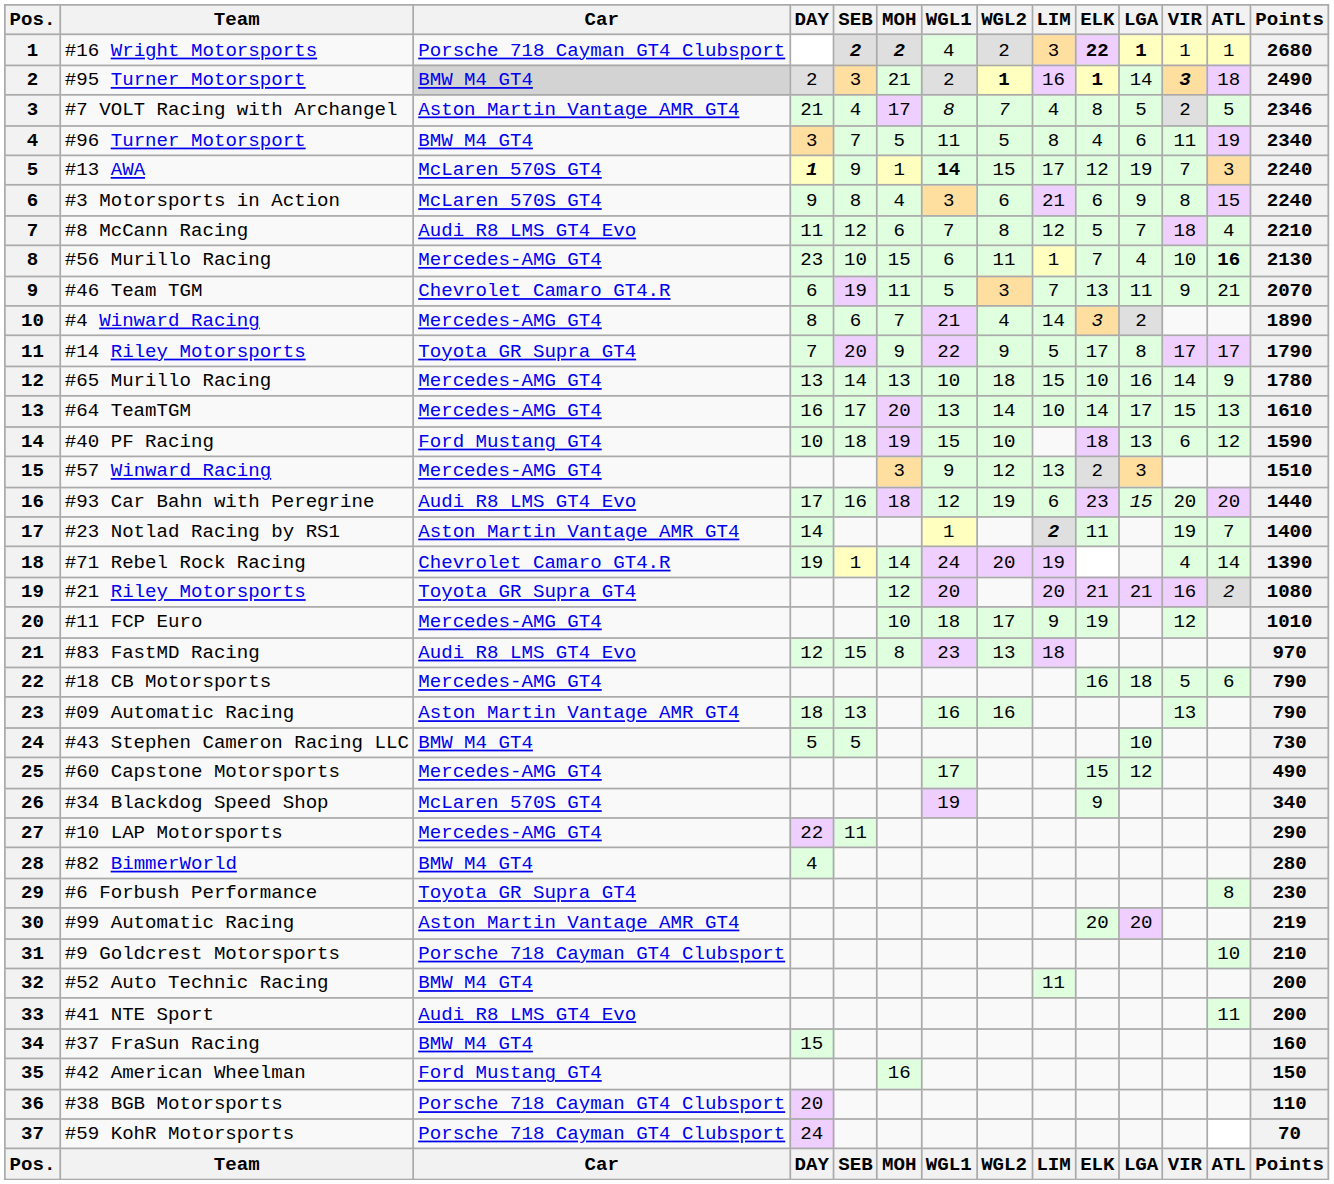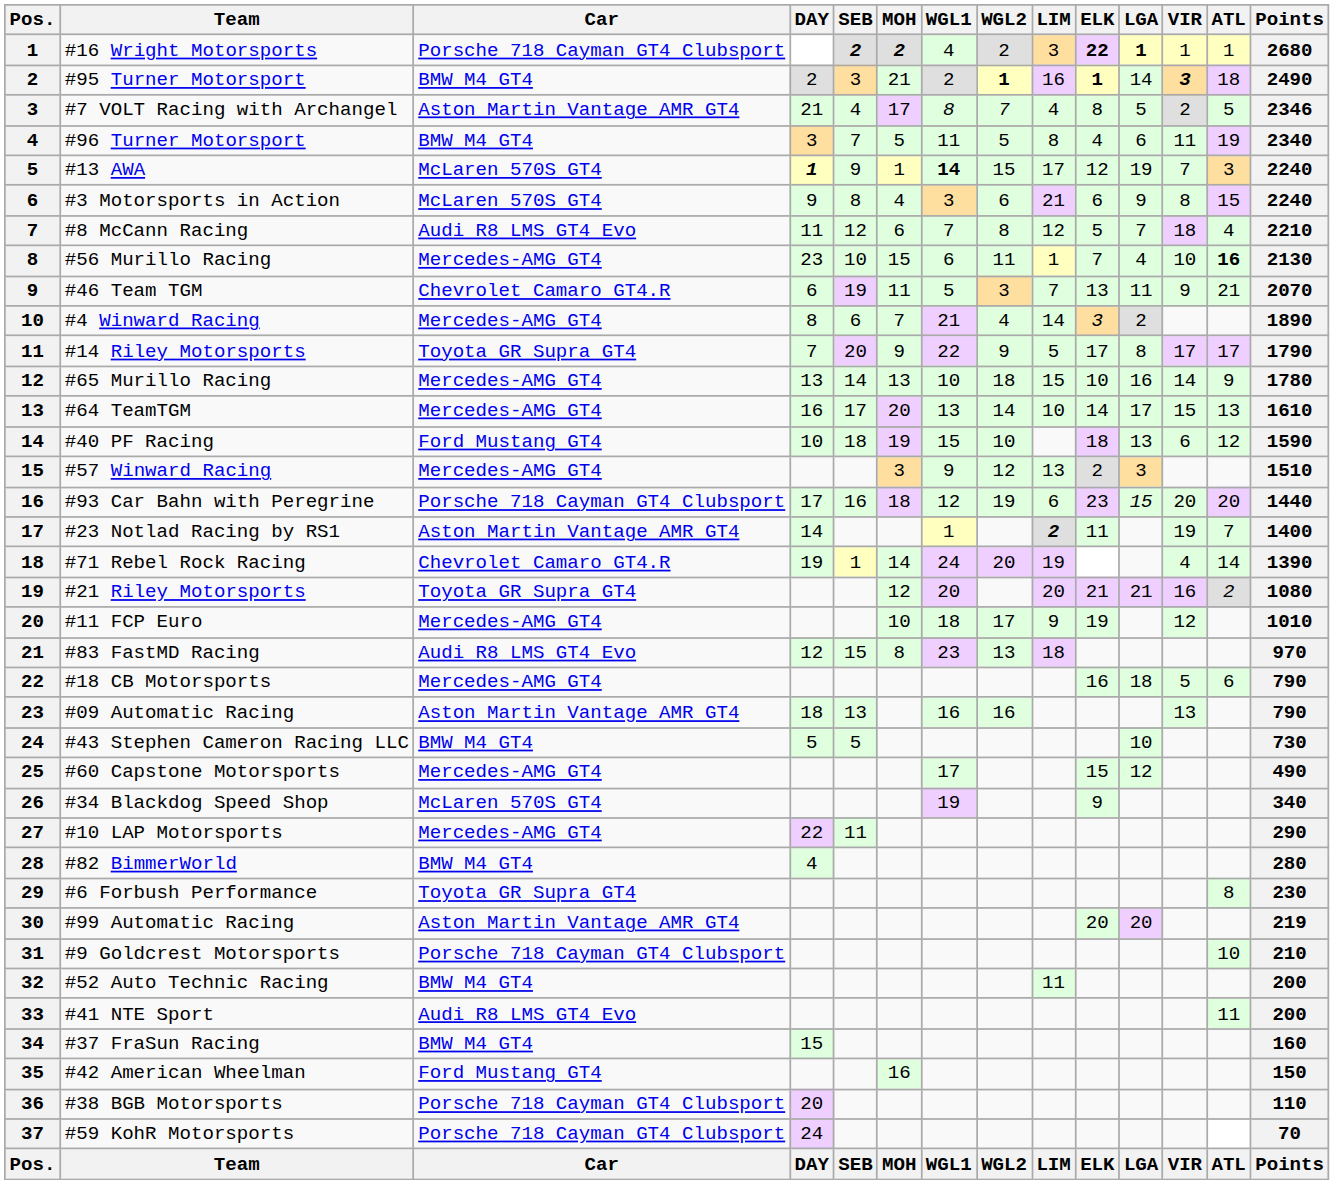 <table class="wikitable" style="font-size:85%; text-align:center;">
 <tr>
 <th>Pos.</th>
 <th>Team</th>
 <th>Car</th>
 <th>DAY</th>
 <th>SEB</th>
 <th>MOH</th>
 <th>WGL1</th>
 <th>WGL2</th>
 <th>LIM</th>
 <th>ELK</th>
 <th>LGA</th>
 <th>VIR</th>
 <th>ATL</th>
 <th>Points</th>
 </tr>
 <tr>
 <th>1</th>
 <td align=left>#16 <a href='#'>Wright Motorsports</a></td>
 <td align=left><a href='#'>Porsche 718 Cayman GT4 Clubsport</a></td>
 <td style="background:#ffffff;"></td>
 <td style="background:#dfdfdf;"><strong><em>2</em></strong></td>
 <td style="background:#dfdfdf;"><strong><em>2</em></strong></td>
 <td style="background:#dfffdf;">4</td>
 <td style="background:#dfdfdf;">2</td>
 <td style="background:#ffdf9f;">3</td>
 <td style="background:#efcfff;"><strong>22</strong></td>
 <td style="background:#ffffbf;"><strong>1</strong></td>
 <td style="background:#ffffbf;">1</td>
 <td style="background:#ffffbf;">1</td>
 <th>2680</th>
 </tr>
 <tr>
 <th>2</th>
 <td align=left>#95 <a href='#'>Turner Motorsport</a></td>
-<td align=left style="background: lightgrey;"><a href='#'>BMW M4 GT4</a></td>
+<td align=left><a href='#'>BMW M4 GT4</a></td>
 <td style="background:#dfdfdf;">2</td>
 <td style="background:#ffdf9f;">3</td>
 <td style="background:#dfffdf;">21</td>
 <td style="background:#dfdfdf;">2</td>
 <td style="background:#ffffbf;"><strong>1</strong></td>
 <td style="background:#efcfff;">16</td>
 <td style="background:#ffffbf;"><strong>1</strong></td>
 <td style="background:#dfffdf;">14</td>
 <td style="background:#ffdf9f;"><strong><em>3</em></strong></td>
 <td style="background:#efcfff;">18</td>
 <th>2490</th>
 </tr>
 <tr>
 <th>3</th>
 <td align=left>#7 VOLT Racing with Archangel</td>
 <td align=left><a href='#'>Aston Martin Vantage AMR GT4</a></td>
 <td style="background:#dfffdf;">21</td>
 <td style="background:#dfffdf;">4</td>
 <td style="background:#efcfff;">17</td>
 <td style="background:#dfffdf;"><em>8</em></td>
 <td style="background:#dfffdf;"><em>7</em></td>
 <td style="background:#dfffdf;">4</td>
 <td style="background:#dfffdf;">8</td>
 <td style="background:#dfffdf;">5</td>
 <td style="background:#dfdfdf;">2</td>
 <td style="background:#dfffdf;">5</td>
 <th>2346</th>
 </tr>
 <tr>
 <th>4</th>
 <td align=left>#96 <a href='#'>Turner Motorsport</a></td>
 <td align=left><a href='#'>BMW M4 GT4</a></td>
 <td style="background:#ffdf9f;">3</td>
 <td style="background:#dfffdf;">7</td>
 <td style="background:#dfffdf;">5</td>
 <td style="background:#dfffdf;">11</td>
 <td style="background:#dfffdf;">5</td>
 <td style="background:#dfffdf;">8</td>
 <td style="background:#dfffdf;">4</td>
 <td style="background:#dfffdf;">6</td>
 <td style="background:#dfffdf;">11</td>
 <td style="background:#efcfff;">19</td>
 <th>2340</th>
 </tr>
 <tr>
 <th>5</th>
 <td align=left>#13 <a href='#'>AWA</a></td>
 <td align=left><a href='#'>McLaren 570S GT4</a></td>
 <td style="background:#ffffbf;"><strong><em>1</em></strong></td>
 <td style="background:#dfffdf;">9</td>
 <td style="background:#ffffbf;">1</td>
 <td style="background:#dfffdf;"><strong>14</strong></td>
 <td style="background:#dfffdf;">15</td>
 <td style="background:#dfffdf;">17</td>
 <td style="background:#dfffdf;">12</td>
 <td style="background:#dfffdf;">19</td>
 <td style="background:#dfffdf;">7</td>
 <td style="background:#ffdf9f;">3</td>
 <th>2240</th>
 </tr>
 <tr>
 <th>6</th>
 <td align=left>#3 Motorsports in Action</td>
 <td align=left><a href='#'>McLaren 570S GT4</a></td>
 <td style="background:#dfffdf;">9</td>
 <td style="background:#dfffdf;">8</td>
 <td style="background:#dfffdf;">4</td>
 <td style="background:#ffdf9f;">3</td>
 <td style="background:#dfffdf;">6</td>
 <td style="background:#efcfff;">21</td>
 <td style="background:#dfffdf;">6</td>
 <td style="background:#dfffdf;">9</td>
 <td style="background:#dfffdf;">8</td>
 <td style="background:#efcfff;">15</td>
 <th>2240</th>
 </tr>
 <tr>
 <th>7</th>
 <td align=left>#8 McCann Racing</td>
 <td align=left><a href='#'>Audi R8 LMS GT4 Evo</a></td>
 <td style="background:#dfffdf;">11</td>
 <td style="background:#dfffdf;">12</td>
 <td style="background:#dfffdf;">6</td>
 <td style="background:#dfffdf;">7</td>
 <td style="background:#dfffdf;">8</td>
 <td style="background:#dfffdf;">12</td>
 <td style="background:#dfffdf;">5</td>
 <td style="background:#dfffdf;">7</td>
 <td style="background:#efcfff;">18</td>
 <td style="background:#dfffdf;">4</td>
 <th>2210</th>
 </tr>
 <tr>
 <th>8</th>
 <td align=left>#56 Murillo Racing</td>
 <td align=left><a href='#'>Mercedes-AMG GT4</a></td>
 <td style="background:#dfffdf;">23</td>
 <td style="background:#dfffdf;">10</td>
 <td style="background:#dfffdf;">15</td>
 <td style="background:#dfffdf;">6</td>
 <td style="background:#dfffdf;">11</td>
 <td style="background:#ffffbf;">1</td>
 <td style="background:#dfffdf;">7</td>
 <td style="background:#dfffdf;">4</td>
 <td style="background:#dfffdf;">10</td>
 <td style="background:#dfffdf;"><strong>16</strong></td>
 <th>2130</th>
 </tr>
 <tr>
 <th>9</th>
 <td align=left>#46 Team TGM</td>
 <td align=left><a href='#'>Chevrolet Camaro GT4.R</a></td>
 <td style="background:#dfffdf;">6</td>
 <td style="background:#efcfff;">19</td>
 <td style="background:#dfffdf;">11</td>
 <td style="background:#dfffdf;">5</td>
 <td style="background:#ffdf9f;">3</td>
 <td style="background:#dfffdf;">7</td>
 <td style="background:#dfffdf;">13</td>
 <td style="background:#dfffdf;">11</td>
 <td style="background:#dfffdf;">9</td>
 <td style="background:#dfffdf;">21</td>
 <th>2070</th>
 </tr>
 <tr>
 <th>10</th>
 <td align=left>#4 <a href='#'>Winward Racing</a></td>
 <td align=left><a href='#'>Mercedes-AMG GT4</a></td>
 <td style="background:#dfffdf;">8</td>
 <td style="background:#dfffdf;">6</td>
 <td style="background:#dfffdf;">7</td>
 <td style="background:#efcfff;">21</td>
 <td style="background:#dfffdf;">4</td>
 <td style="background:#dfffdf;">14</td>
 <td style="background:#ffdf9f;"><em>3</em></td>
 <td style="background:#dfdfdf;">2</td>
 <td></td>
 <td></td>
 <th>1890</th>
 </tr>
 <tr>
 <th>11</th>
 <td align=left>#14 <a href='#'>Riley Motorsports</a></td>
 <td align=left><a href='#'>Toyota GR Supra GT4</a></td>
 <td style="background:#dfffdf;">7</td>
 <td style="background:#efcfff;">20</td>
 <td style="background:#dfffdf;">9</td>
 <td style="background:#efcfff;">22</td>
 <td style="background:#dfffdf;">9</td>
 <td style="background:#dfffdf;">5</td>
 <td style="background:#dfffdf;">17</td>
 <td style="background:#dfffdf;">8</td>
 <td style="background:#efcfff;">17</td>
 <td style="background:#efcfff;">17</td>
 <th>1790</th>
 </tr>
 <tr>
 <th>12</th>
 <td align=left>#65 Murillo Racing</td>
 <td align=left><a href='#'>Mercedes-AMG GT4</a></td>
 <td style="background:#dfffdf;">13</td>
 <td style="background:#dfffdf;">14</td>
 <td style="background:#dfffdf;">13</td>
 <td style="background:#dfffdf;">10</td>
 <td style="background:#dfffdf;">18</td>
 <td style="background:#dfffdf;">15</td>
 <td style="background:#dfffdf;">10</td>
 <td style="background:#dfffdf;">16</td>
 <td style="background:#dfffdf;">14</td>
 <td style="background:#dfffdf;">9</td>
 <th>1780</th>
 </tr>
 <tr>
 <th>13</th>
 <td align=left>#64 TeamTGM</td>
 <td align=left><a href='#'>Mercedes-AMG GT4</a></td>
 <td style="background:#dfffdf;">16</td>
 <td style="background:#dfffdf;">17</td>
 <td style="background:#efcfff;">20</td>
 <td style="background:#dfffdf;">13</td>
 <td style="background:#dfffdf;">14</td>
 <td style="background:#dfffdf;">10</td>
 <td style="background:#dfffdf;">14</td>
 <td style="background:#dfffdf;">17</td>
 <td style="background:#dfffdf;">15</td>
 <td style="background:#dfffdf;">13</td>
 <th>1610</th>
 </tr>
 <tr>
 <th>14</th>
 <td align=left>#40 PF Racing</td>
 <td align=left><a href='#'>Ford Mustang GT4</a></td>
 <td style="background:#dfffdf;">10</td>
 <td style="background:#dfffdf;">18</td>
 <td style="background:#efcfff;">19</td>
 <td style="background:#dfffdf;">15</td>
 <td style="background:#dfffdf;">10</td>
 <td></td>
 <td style="background:#efcfff;">18</td>
 <td style="background:#dfffdf;">13</td>
 <td style="background:#dfffdf;">6</td>
 <td style="background:#dfffdf;">12</td>
 <th>1590</th>
 </tr>
 <tr>
 <th>15</th>
 <td align=left>#57 <a href='#'>Winward Racing</a></td>
 <td align=left><a href='#'>Mercedes-AMG GT4</a></td>
 <td></td>
 <td></td>
 <td style="background:#ffdf9f;">3</td>
 <td style="background:#dfffdf;">9</td>
 <td style="background:#dfffdf;">12</td>
 <td style="background:#dfffdf;">13</td>
 <td style="background:#dfdfdf;">2</td>
 <td style="background:#ffdf9f;">3</td>
 <td></td>
 <td></td>
 <th>1510</th>
 </tr>
 <tr>
 <th>16</th>
 <td align=left>#93 Car Bahn with Peregrine</td>
-<td align=left><a href='#'>Audi R8 LMS GT4 Evo</a></td>
+<td align=left><a href='#'>Porsche 718 Cayman GT4 Clubsport</a></td>
 <td style="background:#dfffdf;">17</td>
 <td style="background:#dfffdf;">16</td>
 <td style="background:#efcfff;">18</td>
 <td style="background:#dfffdf;">12</td>
 <td style="background:#dfffdf;">19</td>
 <td style="background:#dfffdf;">6</td>
 <td style="background:#efcfff;">23</td>
 <td style="background:#dfffdf;"><em>15</em></td>
 <td style="background:#dfffdf;">20</td>
 <td style="background:#efcfff;">20</td>
 <th>1440</th>
 </tr>
 <tr>
 <th>17</th>
 <td align=left>#23 Notlad Racing by RS1</td>
 <td align=left><a href='#'>Aston Martin Vantage AMR GT4</a></td>
 <td style="background:#dfffdf;">14</td>
 <td></td>
 <td></td>
 <td style="background:#ffffbf;">1</td>
 <td></td>
 <td style="background:#dfdfdf;"><strong><em>2</em></strong></td>
 <td style="background:#dfffdf;">11</td>
 <td></td>
 <td style="background:#dfffdf;">19</td>
 <td style="background:#dfffdf;">7</td>
 <th>1400</th>
 </tr>
 <tr>
 <th>18</th>
 <td align=left>#71 Rebel Rock Racing</td>
 <td align=left><a href='#'>Chevrolet Camaro GT4.R</a></td>
 <td style="background:#dfffdf;">19</td>
 <td style="background:#ffffbf;">1</td>
 <td style="background:#dfffdf;">14</td>
 <td style="background:#efcfff;">24</td>
 <td style="background:#efcfff;">20</td>
 <td style="background:#efcfff;">19</td>
 <td style="background:#ffffff;"></td>
 <td></td>
 <td style="background:#dfffdf;">4</td>
 <td style="background:#dfffdf;">14</td>
 <th>1390</th>
 </tr>
 <tr>
 <th>19</th>
 <td align=left>#21 <a href='#'>Riley Motorsports</a></td>
 <td align=left><a href='#'>Toyota GR Supra GT4</a></td>
 <td></td>
 <td></td>
 <td style="background:#dfffdf;">12</td>
 <td style="background:#efcfff;">20</td>
 <td></td>
 <td style="background:#efcfff;">20</td>
 <td style="background:#efcfff;">21</td>
 <td style="background:#efcfff;">21</td>
 <td style="background:#efcfff;">16</td>
 <td style="background:#dfdfdf;"><em>2</em></td>
 <th>1080</th>
 </tr>
 <tr>
 <th>20</th>
 <td align=left>#11 FCP Euro</td>
 <td align=left><a href='#'>Mercedes-AMG GT4</a></td>
 <td></td>
 <td></td>
 <td style="background:#dfffdf;">10</td>
 <td style="background:#dfffdf;">18</td>
 <td style="background:#dfffdf;">17</td>
 <td style="background:#dfffdf;">9</td>
 <td style="background:#dfffdf;">19</td>
 <td></td>
 <td style="background:#dfffdf;">12</td>
 <td></td>
 <th>1010</th>
 </tr>
 <tr>
 <th>21</th>
 <td align=left>#83 FastMD Racing</td>
 <td align=left><a href='#'>Audi R8 LMS GT4 Evo</a></td>
 <td style="background:#dfffdf;">12</td>
 <td style="background:#dfffdf;">15</td>
 <td style="background:#dfffdf;">8</td>
 <td style="background:#efcfff;">23</td>
 <td style="background:#dfffdf;">13</td>
 <td style="background:#efcfff;">18</td>
 <td></td>
 <td></td>
 <td></td>
 <td></td>
 <th>970</th>
 </tr>
 <tr>
 <th>22</th>
 <td align=left>#18 CB Motorsports</td>
 <td align=left><a href='#'>Mercedes-AMG GT4</a></td>
 <td></td>
 <td></td>
 <td></td>
 <td></td>
 <td></td>
 <td></td>
 <td style="background:#dfffdf;">16</td>
 <td style="background:#dfffdf;">18</td>
 <td style="background:#dfffdf;">5</td>
 <td style="background:#dfffdf;">6</td>
 <th>790</th>
 </tr>
 <tr>
 <th>23</th>
 <td align=left>#09 Automatic Racing</td>
 <td align=left><a href='#'>Aston Martin Vantage AMR GT4</a></td>
 <td style="background:#dfffdf;">18</td>
 <td style="background:#dfffdf;">13</td>
 <td></td>
 <td style="background:#dfffdf;">16</td>
 <td style="background:#dfffdf;">16</td>
 <td></td>
 <td></td>
 <td></td>
 <td style="background:#dfffdf;">13</td>
 <td></td>
 <th>790</th>
 </tr>
 <tr>
 <th>24</th>
 <td align=left>#43 Stephen Cameron Racing LLC</td>
 <td align=left><a href='#'>BMW M4 GT4</a></td>
 <td style="background:#dfffdf;">5</td>
 <td style="background:#dfffdf;">5</td>
 <td></td>
 <td></td>
 <td></td>
 <td></td>
 <td></td>
 <td style="background:#dfffdf;">10</td>
 <td></td>
 <td></td>
 <th>730</th>
 </tr>
 <tr>
 <th>25</th>
 <td align=left>#60 Capstone Motorsports</td>
 <td align=left><a href='#'>Mercedes-AMG GT4</a></td>
 <td></td>
 <td></td>
 <td></td>
 <td style="background:#dfffdf;">17</td>
 <td></td>
 <td></td>
 <td style="background:#dfffdf;">15</td>
 <td style="background:#dfffdf;">12</td>
 <td></td>
 <td></td>
 <th>490</th>
 </tr>
 <tr>
 <th>26</th>
 <td align=left>#34 Blackdog Speed Shop</td>
 <td align=left><a href='#'>McLaren 570S GT4</a></td>
 <td></td>
 <td></td>
 <td></td>
 <td style="background:#efcfff;">19</td>
 <td></td>
 <td></td>
 <td style="background:#dfffdf;">9</td>
 <td></td>
 <td></td>
 <td></td>
 <th>340</th>
 </tr>
 <tr>
 <th>27</th>
 <td align=left>#10 LAP Motorsports</td>
 <td align=left><a href='#'>Mercedes-AMG GT4</a></td>
 <td style="background-color:#efcfff">22</td>
 <td style="background:#dfffdf;">11</td>
 <td></td>
 <td></td>
 <td></td>
 <td></td>
 <td></td>
 <td></td>
 <td></td>
 <td></td>
 <th>290</th>
 </tr>
 <tr>
 <th>28</th>
 <td align=left>#82 <a href='#'>BimmerWorld</a></td>
 <td align=left><a href='#'>BMW M4 GT4</a></td>
 <td style="background:#dfffdf;">4</td>
 <td></td>
 <td></td>
 <td></td>
 <td></td>
 <td></td>
 <td></td>
 <td></td>
 <td></td>
 <td></td>
 <th>280</th>
 </tr>
 <tr>
 <th>29</th>
 <td align=left>#6 Forbush Performance</td>
 <td align=left><a href='#'>Toyota GR Supra GT4</a></td>
 <td></td>
 <td></td>
 <td></td>
 <td></td>
 <td></td>
 <td></td>
 <td></td>
 <td></td>
 <td></td>
 <td style="background:#dfffdf;">8</td>
 <th>230</th>
 </tr>
 <tr>
 <th>30</th>
 <td align=left>#99 Automatic Racing</td>
 <td align=left><a href='#'>Aston Martin Vantage AMR GT4</a></td>
 <td></td>
 <td></td>
 <td></td>
 <td></td>
 <td></td>
 <td></td>
 <td style="background:#dfffdf;">20</td>
 <td style="background:#efcfff;">20</td>
 <td></td>
 <td></td>
 <th>219</th>
 </tr>
 <tr>
 <th>31</th>
 <td align=left>#9 Goldcrest Motorsports</td>
 <td align=left><a href='#'>Porsche 718 Cayman GT4 Clubsport</a></td>
 <td></td>
 <td></td>
 <td></td>
 <td></td>
 <td></td>
 <td></td>
 <td></td>
 <td></td>
 <td></td>
 <td style="background:#dfffdf;">10</td>
 <th>210</th>
 </tr>
 <tr>
 <th>32</th>
 <td align=left>#52 Auto Technic Racing</td>
 <td align=left><a href='#'>BMW M4 GT4</a></td>
 <td></td>
 <td></td>
 <td></td>
 <td></td>
 <td></td>
 <td style="background:#dfffdf;">11</td>
 <td></td>
 <td></td>
 <td></td>
 <td></td>
 <th>200</th>
 </tr>
 <tr>
 <th>33</th>
 <td align=left>#41 NTE Sport</td>
 <td align=left><a href='#'>Audi R8 LMS GT4 Evo</a></td>
 <td></td>
 <td></td>
 <td></td>
 <td></td>
 <td></td>
 <td></td>
 <td></td>
 <td></td>
 <td></td>
 <td style="background:#dfffdf;">11</td>
 <th>200</th>
 </tr>
 <tr>
 <th>34</th>
 <td align=left>#37 FraSun Racing</td>
 <td align=left><a href='#'>BMW M4 GT4</a></td>
 <td style="background:#dfffdf;">15</td>
 <td></td>
 <td></td>
 <td></td>
 <td></td>
 <td></td>
 <td></td>
 <td></td>
 <td></td>
 <td></td>
 <th>160</th>
 </tr>
 <tr>
 <th>35</th>
 <td align=left>#42 American Wheelman</td>
 <td align=left><a href='#'>Ford Mustang GT4</a></td>
 <td></td>
 <td></td>
 <td style="background:#dfffdf;">16</td>
 <td></td>
 <td></td>
 <td></td>
 <td></td>
 <td></td>
 <td></td>
 <td></td>
 <th>150</th>
 </tr>
 <tr>
 <th>36</th>
 <td align=left>#38 BGB Motorsports</td>
 <td align=left><a href='#'>Porsche 718 Cayman GT4 Clubsport</a></td>
 <td style="background-color:#efcfff">20</td>
 <td></td>
 <td></td>
 <td></td>
 <td></td>
 <td></td>
 <td></td>
 <td></td>
 <td></td>
 <td></td>
 <th>110</th>
 </tr>
 <tr>
 <th>37</th>
 <td align=left>#59 KohR Motorsports</td>
 <td align=left><a href='#'>Porsche 718 Cayman GT4 Clubsport</a></td>
 <td style="background-color:#efcfff">24</td>
 <td></td>
 <td></td>
 <td></td>
 <td></td>
 <td></td>
 <td></td>
 <td></td>
 <td></td>
 <td style="background:#ffffff;"></td>
 <th>70</th>
 </tr>
 <tr>
 <th>Pos.</th>
 <th>Team</th>
 <th>Car</th>
 <th>DAY</th>
 <th>SEB</th>
 <th>MOH</th>
 <th>WGL1</th>
 <th>WGL2</th>
 <th>LIM</th>
 <th>ELK</th>
 <th>LGA</th>
 <th>VIR</th>
 <th>ATL</th>
 <th>Points</th>
 </tr>
 </table>
